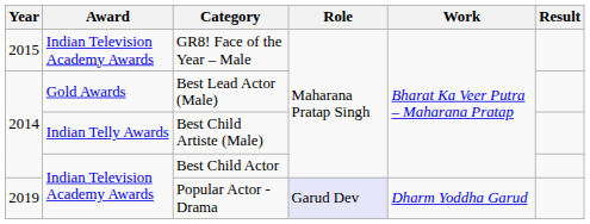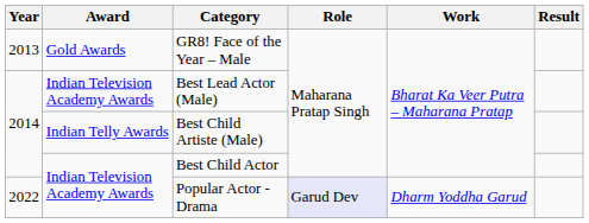 <table class="wikitable sortable">
 <tr>
 <th>Year</th>
 <th>Award</th>
 <th>Category</th>
 <th>Role</th>
 <th>Work</th>
 <th>Result</th>
 </tr>
 <tr>
-<td>2015</td>
-<td><a href='#'>Indian Television Academy Awards</a></td>
+<td>2013</td>
+<td><a href='#'>Gold Awards</a></td>
 <td>GR8! Face of the Year – Male</td>
 <td rowspan="4">Maharana Pratap Singh</td>
 <td rowspan="4"><em><a href='#'>Bharat Ka Veer Putra – Maharana Pratap</a></em></td>
 <td></td>
 </tr>
 <tr>
 <td rowspan="3">2014</td>
-<td><a href='#'>Gold Awards</a></td>
+<td><a href='#'>Indian Television Academy Awards</a></td>
 <td>Best Lead Actor (Male)</td>
 <td></td>
 </tr>
 <tr>
 <td><a href='#'>Indian Telly Awards</a></td>
 <td>Best Child Artiste (Male)</td>
 <td></td>
 </tr>
 <tr>
 <td rowspan="2"><a href='#'>Indian Television Academy Awards</a></td>
 <td>Best Child Actor</td>
 <td></td>
 </tr>
 <tr>
-<td>2019</td>
+<td>2022</td>
 <td>Popular Actor - Drama</td>
 <td style="background: lavender;">Garud Dev</td>
 <td><em><a href='#'>Dharm Yoddha Garud</a></em></td>
 <td></td>
 </tr>
 </table>
